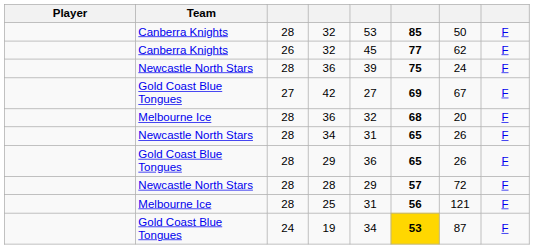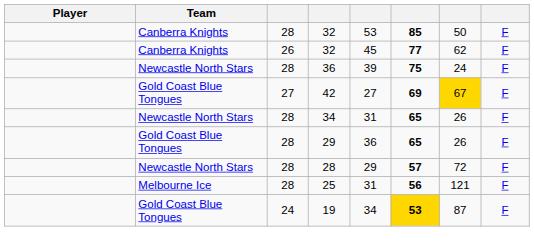 <table class="wikitable sortable" style="text-align:center;">
 <tr>
 <th width="175px">Player</th>
 <th width="175px">Team</th>
 <th width="50px"></th>
 <th width="50px"></th>
 <th width="50px"></th>
 <th width="60px"></th>
 <th width="50px"></th>
 <th width="60px"></th>
 </tr>
 <tr>
 <td align="left"></td>
 <td align="left"><a href='#'>Canberra Knights</a></td>
 <td>28</td>
 <td>32</td>
 <td>53</td>
 <td><strong>85</strong></td>
 <td>50</td>
 <td><a href='#'>F</a></td>
 </tr>
 <tr>
 <td align="left"></td>
 <td align="left"><a href='#'>Canberra Knights</a></td>
 <td>26</td>
 <td>32</td>
 <td>45</td>
 <td><strong>77</strong></td>
 <td>62</td>
 <td><a href='#'>F</a></td>
 </tr>
 <tr>
 <td align="left"></td>
 <td align="left"><a href='#'>Newcastle North Stars</a></td>
 <td>28</td>
 <td>36</td>
 <td>39</td>
 <td><strong>75</strong></td>
 <td>24</td>
 <td><a href='#'>F</a></td>
 </tr>
 <tr>
 <td align="left"></td>
 <td align="left"><a href='#'>Gold Coast Blue Tongues</a></td>
 <td>27</td>
 <td>42</td>
 <td>27</td>
 <td><strong>69</strong></td>
-<td>67</td>
-<td><a href='#'>F</a></td>
-</tr>
-<tr>
-<td align="left"></td>
-<td align="left"><a href='#'>Melbourne Ice</a></td>
-<td>28</td>
-<td>36</td>
-<td>32</td>
-<td><strong>68</strong></td>
-<td>20</td>
+<td style="background: gold;">67</td>
 <td><a href='#'>F</a></td>
 </tr>
 <tr>
 <td align="left"></td>
 <td align="left"><a href='#'>Newcastle North Stars</a></td>
 <td>28</td>
 <td>34</td>
 <td>31</td>
 <td><strong>65</strong></td>
 <td>26</td>
 <td><a href='#'>F</a></td>
 </tr>
 <tr>
 <td align="left"></td>
 <td align="left"><a href='#'>Gold Coast Blue Tongues</a></td>
 <td>28</td>
 <td>29</td>
 <td>36</td>
 <td><strong>65</strong></td>
 <td>26</td>
 <td><a href='#'>F</a></td>
 </tr>
 <tr>
 <td align="left"></td>
 <td align="left"><a href='#'>Newcastle North Stars</a></td>
 <td>28</td>
 <td>28</td>
 <td>29</td>
 <td><strong>57</strong></td>
 <td>72</td>
 <td><a href='#'>F</a></td>
 </tr>
 <tr>
 <td align="left"></td>
 <td align="left"><a href='#'>Melbourne Ice</a></td>
 <td>28</td>
 <td>25</td>
 <td>31</td>
 <td><strong>56</strong></td>
 <td>121</td>
 <td><a href='#'>F</a></td>
 </tr>
 <tr>
 <td align="left"></td>
 <td align="left"><a href='#'>Gold Coast Blue Tongues</a></td>
 <td>24</td>
 <td>19</td>
 <td>34</td>
 <td style="background: gold;"><strong>53</strong></td>
 <td>87</td>
 <td><a href='#'>F</a></td>
 </tr>
 </table>
